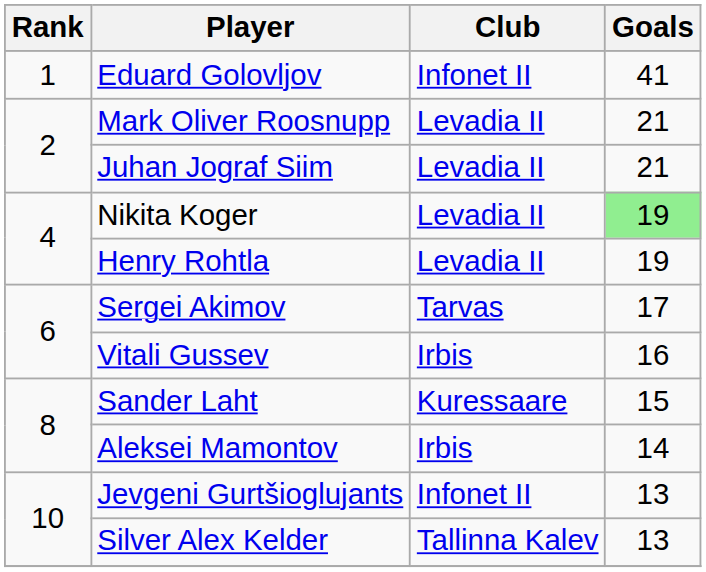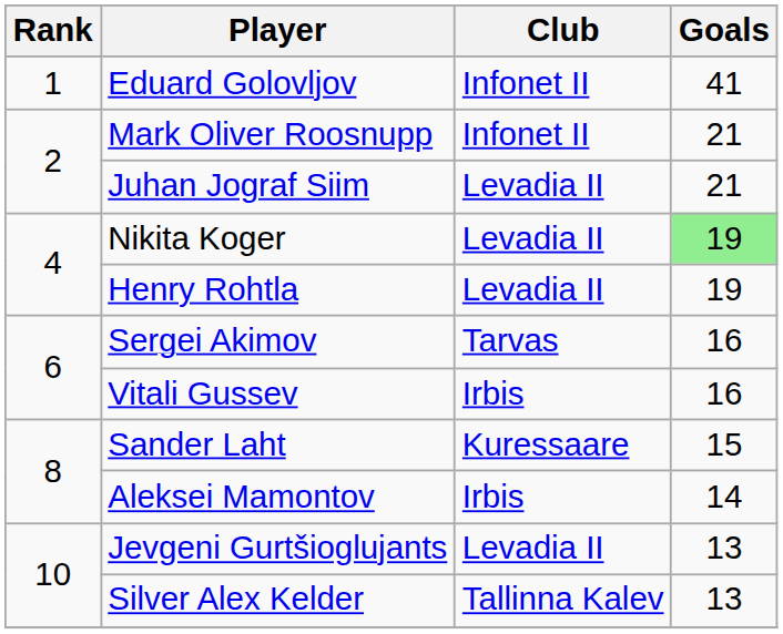 <table class="wikitable" style="text-align:center">
 <tr>
 <th>Rank</th>
 <th>Player</th>
 <th>Club</th>
 <th>Goals</th>
 </tr>
 <tr>
 <td>1</td>
 <td align="left"> <a href='#'>Eduard Golovljov</a></td>
 <td align="left"><a href='#'>Infonet II</a></td>
 <td align="centre">41</td>
 </tr>
 <tr>
 <td rowspan="2">2</td>
 <td align="left"> <a href='#'>Mark Oliver Roosnupp</a></td>
-<td align="left"><a href='#'>Levadia II</a></td>
+<td align="left"><a href='#'>Infonet II</a></td>
 <td align="centre">21</td>
 </tr>
 <tr>
 <td align="left"> <a href='#'>Juhan Jograf Siim</a></td>
 <td align="left"><a href='#'>Levadia II</a></td>
 <td align="centre">21</td>
 </tr>
 <tr>
 <td rowspan="2">4</td>
 <td align="left"> Nikita Koger</td>
 <td align="left"><a href='#'>Levadia II</a></td>
 <td align="centre" style="background: lightgreen;">19</td>
 </tr>
 <tr>
 <td align="left"> <a href='#'>Henry Rohtla</a></td>
 <td align="left"><a href='#'>Levadia II</a></td>
 <td align="centre">19</td>
 </tr>
 <tr>
 <td rowspan="2">6</td>
 <td align="left"> <a href='#'>Sergei Akimov</a></td>
 <td align="left"><a href='#'>Tarvas</a></td>
-<td align="centre">17</td>
+<td align="centre">16</td>
 </tr>
 <tr>
 <td align="left"> <a href='#'>Vitali Gussev</a></td>
 <td align="left"><a href='#'>Irbis</a></td>
 <td align="centre">16</td>
 </tr>
 <tr>
 <td rowspan="2">8</td>
 <td align="left"> <a href='#'>Sander Laht</a></td>
 <td align="left"><a href='#'>Kuressaare</a></td>
 <td align="centre">15</td>
 </tr>
 <tr>
 <td align="left"> <a href='#'>Aleksei Mamontov</a></td>
 <td align="left"><a href='#'>Irbis</a></td>
 <td align="centre">14</td>
 </tr>
 <tr>
 <td rowspan="2">10</td>
 <td align="left"> <a href='#'>Jevgeni Gurtšioglujants</a></td>
-<td align="left"><a href='#'>Infonet II</a></td>
+<td align="left"><a href='#'>Levadia II</a></td>
 <td align="centre">13</td>
 </tr>
 <tr>
 <td align="left"> <a href='#'>Silver Alex Kelder</a></td>
 <td align="left"><a href='#'>Tallinna Kalev</a></td>
 <td align="centre">13</td>
 </tr>
 <tr>
 </tr>
 </table>
